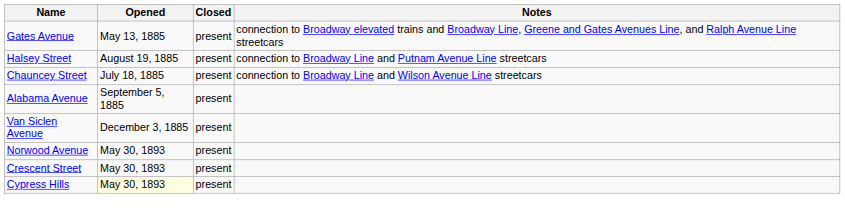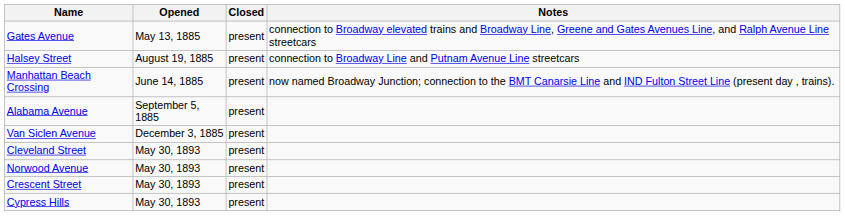 <table class=wikitable>
 <tr>
 <th>Name</th>
 <th>Opened</th>
 <th>Closed</th>
 <th>Notes</th>
 </tr>
 <tr>
 <td><a href='#'>Gates Avenue</a></td>
 <td>May 13, 1885</td>
 <td>present</td>
 <td>connection to <a href='#'>Broadway elevated</a> trains and <a href='#'>Broadway Line</a>, <a href='#'>Greene and Gates Avenues Line</a>, and <a href='#'>Ralph Avenue Line</a> streetcars</td>
 </tr>
 <tr>
 <td><a href='#'>Halsey Street</a></td>
 <td>August 19, 1885</td>
 <td>present</td>
 <td>connection to <a href='#'>Broadway Line</a> and <a href='#'>Putnam Avenue Line</a> streetcars</td>
 </tr>
 <tr>
-<td><a href='#'>Chauncey Street</a></td>
-<td>July 18, 1885</td>
+<td><a href='#'>Manhattan Beach Crossing</a></td>
+<td>June 14, 1885</td>
 <td>present</td>
-<td>connection to <a href='#'>Broadway Line</a> and <a href='#'>Wilson Avenue Line</a> streetcars</td>
+<td>now named Broadway Junction; connection to the <a href='#'>BMT Canarsie Line</a> and <a href='#'>IND Fulton Street Line</a> (present day ,  trains).</td>
 </tr>
 <tr>
 <td><a href='#'>Alabama Avenue</a></td>
 <td>September 5, 1885</td>
 <td>present</td>
 <td></td>
 </tr>
 <tr>
 <td><a href='#'>Van Siclen Avenue</a></td>
 <td>December 3, 1885</td>
+<td>present</td>
+<td></td>
+</tr>
+<tr>
+<td><a href='#'>Cleveland Street</a></td>
+<td>May 30, 1893</td>
 <td>present</td>
 <td></td>
 </tr>
 <tr>
 <td><a href='#'>Norwood Avenue</a></td>
 <td>May 30, 1893</td>
 <td>present</td>
 <td></td>
 </tr>
 <tr>
 <td><a href='#'>Crescent Street</a></td>
 <td>May 30, 1893</td>
 <td>present</td>
 <td></td>
 </tr>
 <tr>
 <td><a href='#'>Cypress Hills</a></td>
-<td style="background: lightyellow;">May 30, 1893</td>
+<td>May 30, 1893</td>
 <td>present</td>
 <td></td>
 </tr>
 </table>
